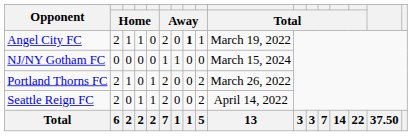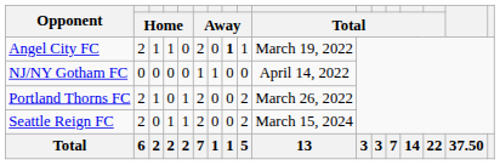 <table class="wikitable plainrowheaders sortable" style="text-align:center">
 <tr>
 <th rowspan="2" scope="col">Opponent</th>
 <th scope="col"></th>
 <th scope="col"></th>
 <th scope="col"></th>
 <th scope="col"></th>
 <th scope="col"></th>
 <th scope="col"></th>
 <th scope="col"></th>
 <th scope="col"></th>
 <th scope="col"></th>
 <th scope="col"></th>
 <th scope="col"></th>
 <th scope="col"></th>
 <th scope="col"></th>
 <th scope="col"></th>
 <th rowspan="2" scope="col"></th>
 <th rowspan="2"></th>
 </tr>
 <tr class="unsortable">
 <th colspan="4">Home</th>
 <th colspan="4">Away</th>
 <th colspan="6">Total</th>
 </tr>
 <tr>
 <td style="text-align:left"><a href='#'>Angel City FC</a></td>
 <td>2</td>
 <td>1</td>
 <td>1</td>
 <td>0</td>
 <td>2</td>
 <td>0</td>
 <td><strong>1</strong></td>
 <td>1<br></td>
 <td>March 19, 2022</td>
 </tr>
 <tr>
 <td style="text-align:left"><a href='#'>NJ/NY Gotham FC</a></td>
 <td>0</td>
 <td>0</td>
 <td>0</td>
 <td>0</td>
 <td>1</td>
 <td>1</td>
 <td>0</td>
 <td>0<br></td>
-<td>March 15, 2024</td>
+<td>April 14, 2022</td>
 </tr>
 <tr>
 <td style="text-align:left"><a href='#'>Portland Thorns FC</a></td>
 <td>2</td>
 <td>1</td>
 <td>0</td>
 <td>1</td>
 <td>2</td>
 <td>0</td>
 <td>0</td>
 <td>2<br></td>
 <td>March 26, 2022</td>
 </tr>
 <tr>
 <td style="text-align:left"><a href='#'>Seattle Reign FC</a></td>
 <td>2</td>
 <td>0</td>
 <td>1</td>
 <td>1</td>
 <td>2</td>
 <td>0</td>
 <td>0</td>
 <td>2<br></td>
-<td>April 14, 2022</td>
+<td>March 15, 2024</td>
 </tr>
 <tr>
 <th>Total</th>
 <th>6</th>
 <th>2</th>
 <th>2</th>
 <th>2</th>
 <th>7</th>
 <th>1</th>
 <th>1</th>
 <th>5</th>
 <th>13</th>
 <th>3</th>
 <th>3</th>
 <th>7</th>
 <th>14</th>
 <th>22</th>
 <th>37.50</th>
 <th></th>
 </tr>
 </table>
